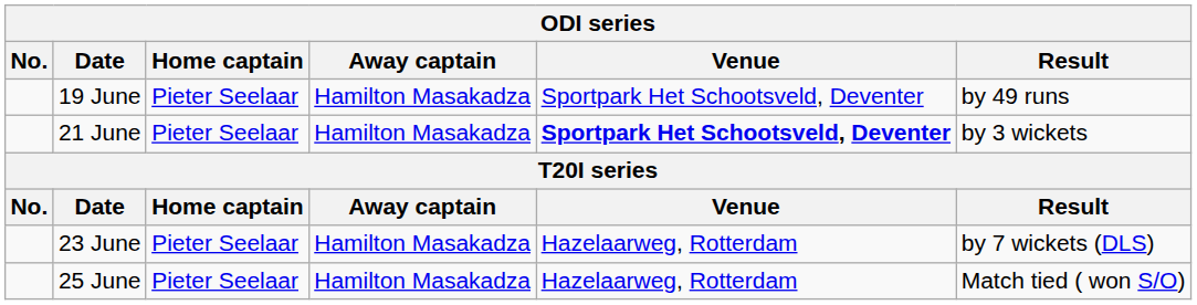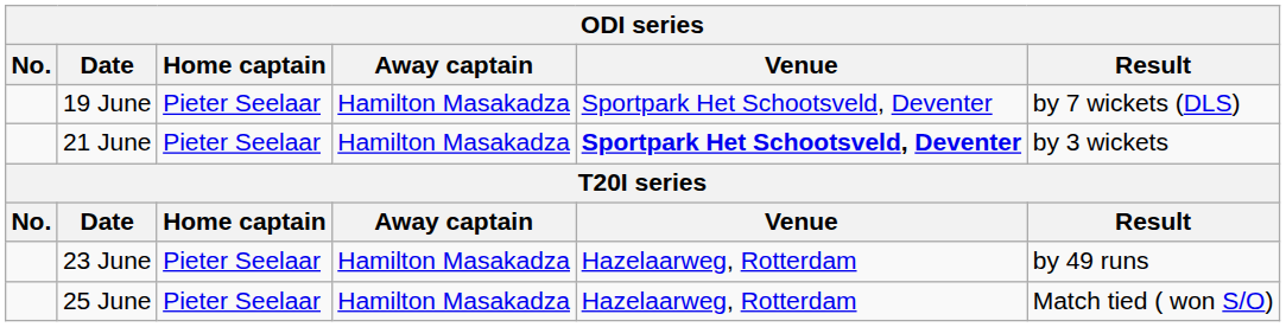 <table class="wikitable">
 <tr>
 <th colspan="6">ODI series</th>
 </tr>
 <tr>
 <th>No.</th>
 <th>Date</th>
 <th>Home captain</th>
 <th>Away captain</th>
 <th>Venue</th>
 <th>Result</th>
 </tr>
 <tr>
 <td></td>
 <td>19 June</td>
 <td><a href='#'>Pieter Seelaar</a></td>
 <td><a href='#'>Hamilton Masakadza</a></td>
 <td><a href='#'>Sportpark Het Schootsveld</a>, <a href='#'>Deventer</a></td>
-<td> by 49 runs</td>
+<td> by 7 wickets (<a href='#'>DLS</a>)</td>
 </tr>
 <tr>
 <td></td>
 <td>21 June</td>
 <td><a href='#'>Pieter Seelaar</a></td>
 <td><a href='#'>Hamilton Masakadza</a></td>
 <td><strong><a href='#'>Sportpark Het Schootsveld</a>, <a href='#'>Deventer</a></strong></td>
 <td> by 3 wickets</td>
 </tr>
 <tr>
 <th colspan="6">T20I series</th>
 </tr>
 <tr>
 <th>No.</th>
 <th>Date</th>
 <th>Home captain</th>
 <th>Away captain</th>
 <th>Venue</th>
 <th>Result</th>
 </tr>
 <tr>
 <td></td>
 <td>23 June</td>
 <td><a href='#'>Pieter Seelaar</a></td>
 <td><a href='#'>Hamilton Masakadza</a></td>
 <td><a href='#'>Hazelaarweg</a>, <a href='#'>Rotterdam</a></td>
-<td> by 7 wickets (<a href='#'>DLS</a>)</td>
+<td> by 49 runs</td>
 </tr>
 <tr>
 <td></td>
 <td>25 June</td>
 <td><a href='#'>Pieter Seelaar</a></td>
 <td><a href='#'>Hamilton Masakadza</a></td>
 <td><a href='#'>Hazelaarweg</a>, <a href='#'>Rotterdam</a></td>
 <td>Match tied ( won <a href='#'>S/O</a>)</td>
 </tr>
 </table>
